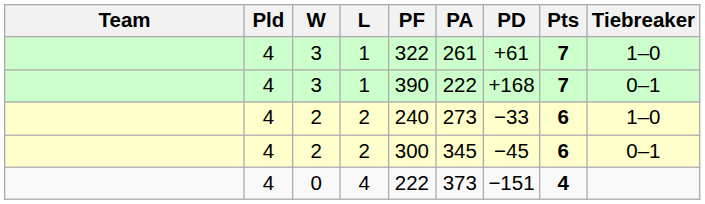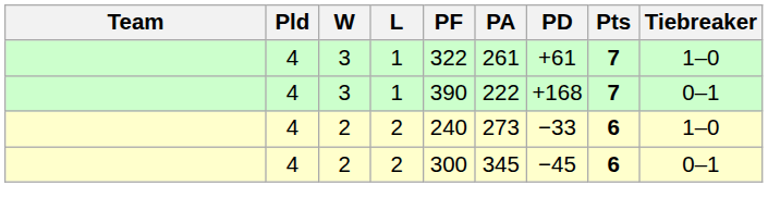 <table class=wikitable style="text-align:center">
 <tr>
 <th width=180>Team</th>
 <th width=30>Pld</th>
 <th width=30>W</th>
 <th width=30>L</th>
 <th width=30>PF</th>
 <th width=30>PA</th>
 <th width=30>PD</th>
 <th width=30>Pts</th>
 <th width=80>Tiebreaker</th>
 </tr>
 <tr bgcolor="#ccffcc">
 <td align="left"></td>
 <td>4</td>
 <td>3</td>
 <td>1</td>
 <td>322</td>
 <td>261</td>
 <td>+61</td>
 <td><strong>7</strong></td>
 <td>1–0</td>
 </tr>
 <tr bgcolor="#ccffcc">
 <td align="left"></td>
 <td>4</td>
 <td>3</td>
 <td>1</td>
 <td>390</td>
 <td>222</td>
 <td>+168</td>
 <td><strong>7</strong></td>
 <td>0–1</td>
 </tr>
 <tr bgcolor="ffffcc">
 <td align="left"></td>
 <td>4</td>
 <td>2</td>
 <td>2</td>
 <td>240</td>
 <td>273</td>
 <td>−33</td>
 <td><strong>6</strong></td>
 <td>1–0</td>
 </tr>
 <tr bgcolor="ffffcc">
 <td align="left"></td>
 <td>4</td>
 <td>2</td>
 <td>2</td>
 <td>300</td>
 <td>345</td>
 <td>−45</td>
 <td><strong>6</strong></td>
 <td>0–1</td>
 </tr>
-<tr>
-<td align="left"></td>
-<td>4</td>
-<td>0</td>
-<td>4</td>
-<td>222</td>
-<td>373</td>
-<td>−151</td>
-<td><strong>4</strong></td>
-<td></td>
-</tr>
 </table>
